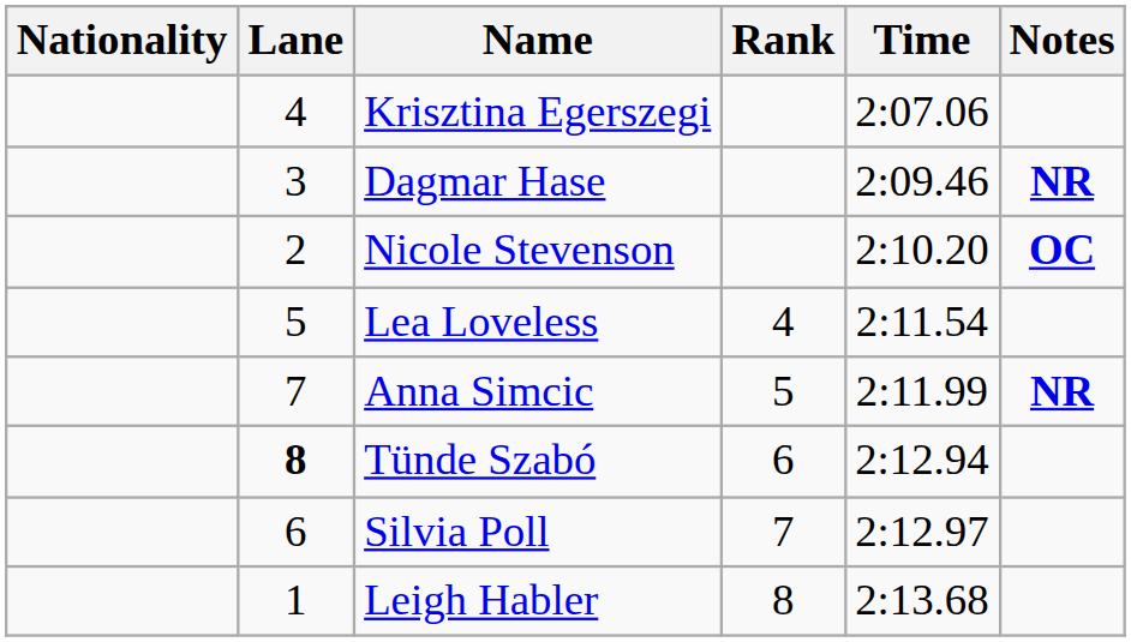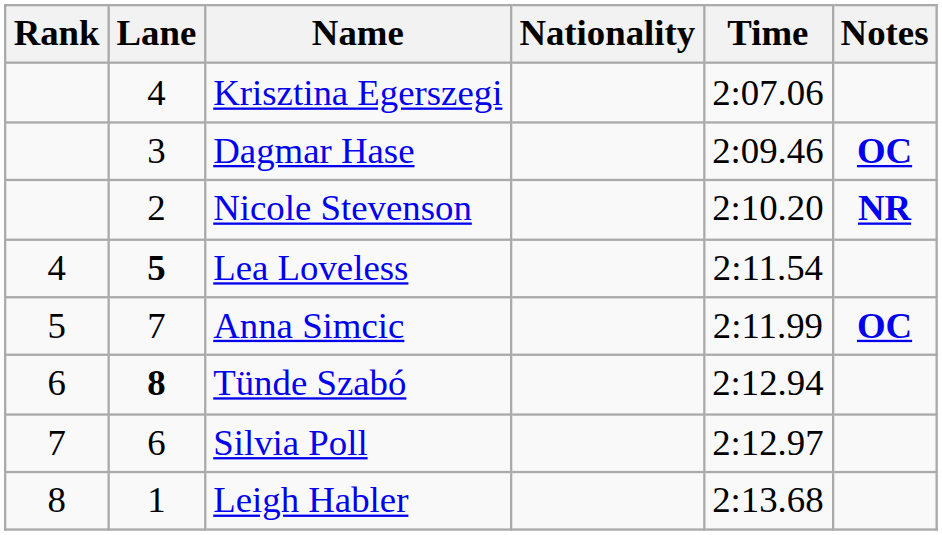 <table class="wikitable sortable" style="text-align:center">
 <tr>
-<th>Nationality</th>
+<th>Rank</th>
 <th>Lane</th>
 <th>Name</th>
-<th>Rank</th>
+<th>Nationality</th>
 <th>Time</th>
 <th>Notes</th>
 </tr>
 <tr>
-<td align=left></td>
+<td></td>
 <td>4</td>
 <td align=left><a href='#'>Krisztina Egerszegi</a></td>
-<td></td>
+<td align=left></td>
 <td>2:07.06</td>
 <td></td>
 </tr>
 <tr>
-<td align=left></td>
+<td></td>
 <td>3</td>
 <td align=left><a href='#'>Dagmar Hase</a></td>
+<td align=left></td>
+<td>2:09.46</td>
+<td><strong><a href='#'>OC</a></strong></td>
+</tr>
+<tr>
 <td></td>
-<td>2:09.46</td>
+<td>2</td>
+<td align=left><a href='#'>Nicole Stevenson</a></td>
+<td align=left></td>
+<td>2:10.20</td>
 <td><strong><a href='#'>NR</a></strong></td>
 </tr>
 <tr>
+<td>4</td>
+<td><strong>5</strong></td>
+<td align=left><a href='#'>Lea Loveless</a></td>
 <td align=left></td>
-<td>2</td>
-<td align=left><a href='#'>Nicole Stevenson</a></td>
-<td></td>
-<td>2:10.20</td>
-<td><strong><a href='#'>OC</a></strong></td>
-</tr>
-<tr>
-<td align=left></td>
-<td>5</td>
-<td align=left><a href='#'>Lea Loveless</a></td>
-<td>4</td>
 <td>2:11.54</td>
 <td></td>
 </tr>
 <tr>
-<td align=left></td>
+<td>5</td>
 <td>7</td>
 <td align=left><a href='#'>Anna Simcic</a></td>
-<td>5</td>
+<td align=left></td>
 <td>2:11.99</td>
-<td><strong><a href='#'>NR</a></strong></td>
+<td><strong><a href='#'>OC</a></strong></td>
 </tr>
 <tr>
-<td align=left></td>
+<td>6</td>
 <td><strong>8</strong></td>
 <td align=left><a href='#'>Tünde Szabó</a></td>
-<td>6</td>
+<td align=left></td>
 <td>2:12.94</td>
 <td></td>
 </tr>
 <tr>
-<td align=left></td>
+<td>7</td>
 <td>6</td>
 <td align=left><a href='#'>Silvia Poll</a></td>
-<td>7</td>
+<td align=left></td>
 <td>2:12.97</td>
 <td></td>
 </tr>
 <tr>
-<td align=left></td>
+<td>8</td>
 <td>1</td>
 <td align=left><a href='#'>Leigh Habler</a></td>
-<td>8</td>
+<td align=left></td>
 <td>2:13.68</td>
 <td></td>
 </tr>
 </table>
